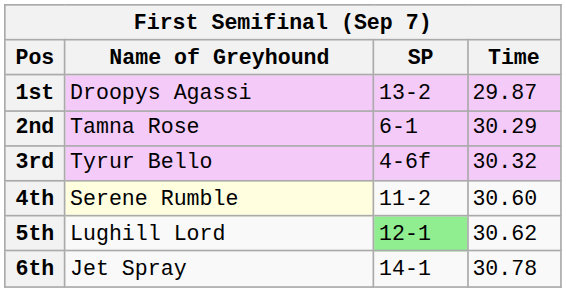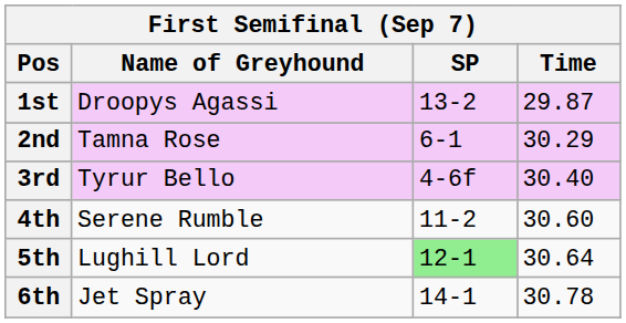 <table class="wikitable">
 <tr>
 <th colspan="6">First Semifinal (Sep 7)</th>
 </tr>
 <tr>
 <th width=30>Pos</th>
 <th width=180>Name of Greyhound</th>
 <th width=50>SP</th>
 <th width=50>Time</th>
 </tr>
 <tr style="background: #f4caf9;">
 <th>1st</th>
 <td>Droopys Agassi</td>
 <td>13-2</td>
 <td>29.87</td>
 </tr>
 <tr style="background: #f4caf9;">
 <th>2nd</th>
 <td>Tamna Rose</td>
 <td>6-1</td>
 <td>30.29</td>
 </tr>
 <tr style="background: #f4caf9;">
 <th>3rd</th>
 <td>Tyrur Bello</td>
 <td>4-6f</td>
-<td>30.32</td>
+<td>30.40</td>
 </tr>
 <tr>
 <th>4th</th>
-<td style="background: lightyellow;">Serene Rumble</td>
+<td>Serene Rumble</td>
 <td>11-2</td>
 <td>30.60</td>
 </tr>
 <tr>
 <th>5th</th>
 <td>Lughill Lord</td>
 <td style="background: lightgreen;">12-1</td>
-<td>30.62</td>
+<td>30.64</td>
 </tr>
 <tr>
 <th>6th</th>
 <td>Jet Spray</td>
 <td>14-1</td>
 <td>30.78</td>
 </tr>
 </table>
